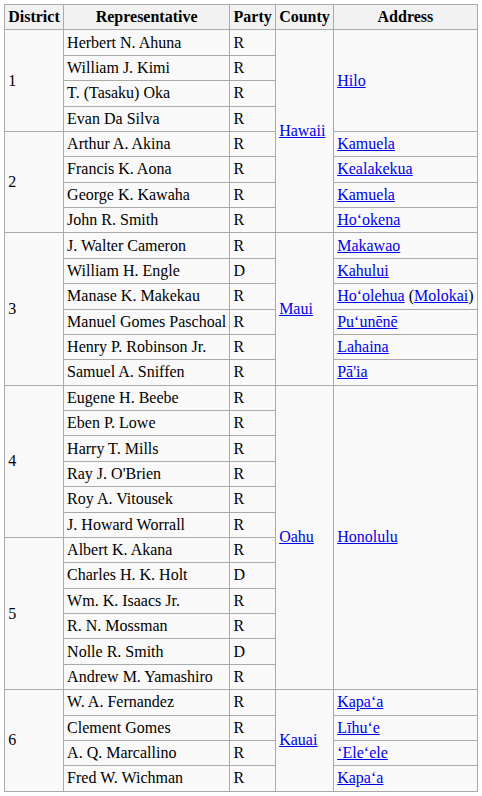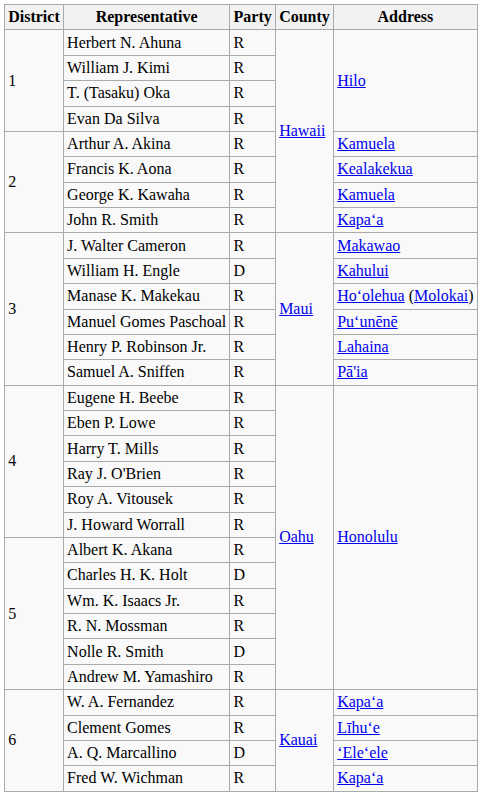 <table class= "sortable wikitable">
 <tr>
 <th>District</th>
 <th>Representative</th>
 <th>Party</th>
 <th>County</th>
 <th>Address</th>
 </tr>
 <tr>
 <td rowspan=4>1</td>
 <td>Herbert N. Ahuna</td>
 <td>R</td>
 <td rowspan=8><a href='#'>Hawaii</a></td>
 <td rowspan=4><a href='#'>Hilo</a></td>
 </tr>
 <tr>
 <td>William J. Kimi</td>
 <td>R</td>
 </tr>
 <tr>
 <td>T. (Tasaku) Oka</td>
 <td>R</td>
 </tr>
 <tr>
 <td>Evan Da Silva</td>
 <td>R</td>
 </tr>
 <tr>
 <td rowspan=4>2</td>
 <td>Arthur A. Akina</td>
 <td>R</td>
 <td><a href='#'>Kamuela</a></td>
 </tr>
 <tr>
 <td>Francis K. Aona</td>
 <td>R</td>
 <td><a href='#'>Kealakekua</a></td>
 </tr>
 <tr>
 <td>George K. Kawaha</td>
 <td>R</td>
 <td><a href='#'>Kamuela</a></td>
 </tr>
 <tr>
 <td>John R. Smith</td>
 <td>R</td>
-<td><a href='#'>Hoʻokena</a></td>
+<td><a href='#'>Kapaʻa</a></td>
 </tr>
 <tr>
 <td rowspan=6>3</td>
 <td>J. Walter Cameron</td>
 <td>R</td>
 <td rowspan=6><a href='#'>Maui</a></td>
 <td><a href='#'>Makawao</a></td>
 </tr>
 <tr>
 <td>William H. Engle</td>
 <td>D</td>
 <td><a href='#'>Kahului</a></td>
 </tr>
 <tr>
 <td>Manase K. Makekau</td>
 <td>R</td>
 <td><a href='#'>Hoʻolehua</a> (<a href='#'>Molokai</a>)</td>
 </tr>
 <tr>
 <td>Manuel Gomes Paschoal</td>
 <td>R</td>
 <td><a href='#'>Puʻunēnē</a></td>
 </tr>
 <tr>
 <td>Henry P. Robinson Jr.</td>
 <td>R</td>
 <td><a href='#'>Lahaina</a></td>
 </tr>
 <tr>
 <td>Samuel A. Sniffen</td>
 <td>R</td>
 <td><a href='#'>Pā'ia</a></td>
 </tr>
 <tr>
 <td rowspan=6>4</td>
 <td>Eugene H. Beebe</td>
 <td>R</td>
 <td rowspan=12><a href='#'>Oahu</a></td>
 <td rowspan=12><a href='#'>Honolulu</a></td>
 </tr>
 <tr>
 <td>Eben P. Lowe</td>
 <td>R</td>
 </tr>
 <tr>
 <td>Harry T. Mills</td>
 <td>R</td>
 </tr>
 <tr>
 <td>Ray J. O'Brien</td>
 <td>R</td>
 </tr>
 <tr>
 <td>Roy A. Vitousek</td>
 <td>R</td>
 </tr>
 <tr>
 <td>J. Howard Worrall</td>
 <td>R</td>
 </tr>
 <tr>
 <td rowspan=6>5</td>
 <td>Albert K. Akana</td>
 <td>R</td>
 </tr>
 <tr>
 <td>Charles H. K. Holt</td>
 <td>D</td>
 </tr>
 <tr>
 <td>Wm. K. Isaacs Jr.</td>
 <td>R</td>
 </tr>
 <tr>
 <td>R. N. Mossman</td>
 <td>R</td>
 </tr>
 <tr>
 <td>Nolle R. Smith</td>
 <td>D</td>
 </tr>
 <tr>
 <td>Andrew M. Yamashiro</td>
 <td>R</td>
 </tr>
 <tr>
 <td rowspan=4>6</td>
 <td>W. A. Fernandez</td>
 <td>R</td>
 <td rowspan=4><a href='#'>Kauai</a></td>
 <td><a href='#'>Kapaʻa</a></td>
 </tr>
 <tr>
 <td>Clement Gomes</td>
 <td>R</td>
 <td><a href='#'>Līhuʻe</a></td>
 </tr>
 <tr>
 <td>A. Q. Marcallino</td>
-<td>R</td>
+<td>D</td>
 <td><a href='#'>ʻEleʻele</a></td>
 </tr>
 <tr>
 <td>Fred W. Wichman</td>
 <td>R</td>
 <td><a href='#'>Kapaʻa</a></td>
 </tr>
 <tr>
 </tr>
 </table>
